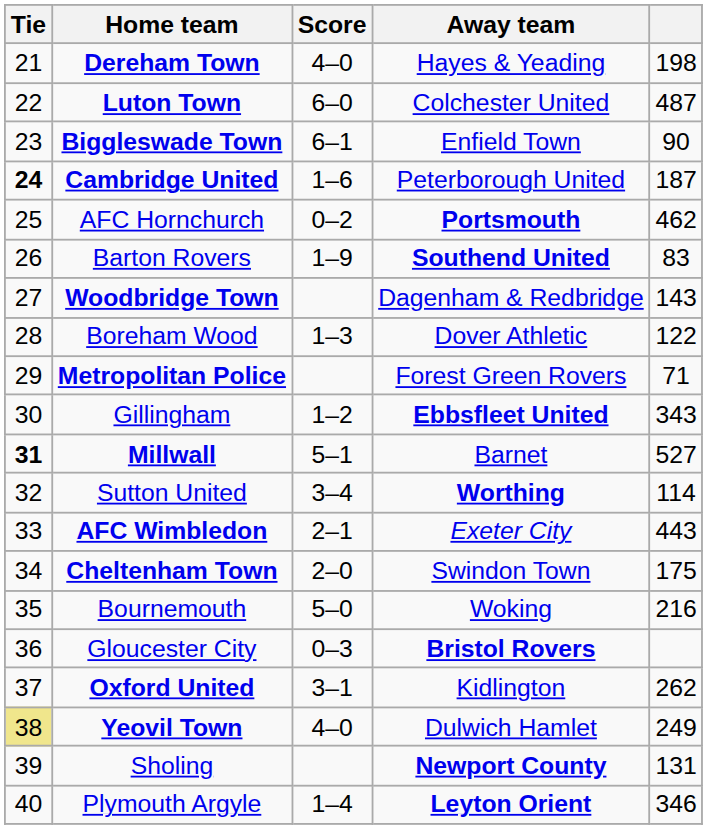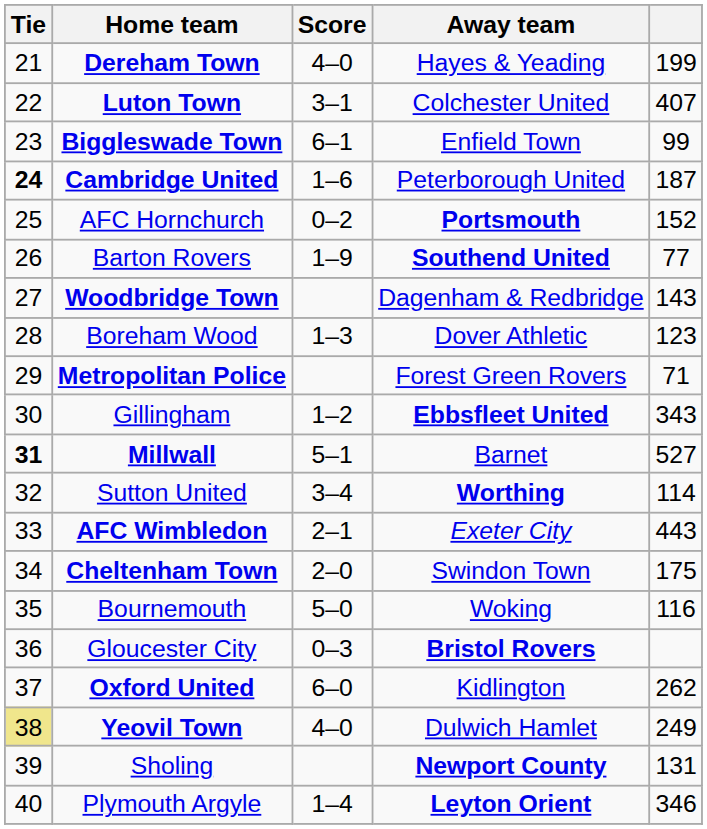 <table class="wikitable" style="text-align: center; font-size:85%">
 <tr>
 <th>Tie</th>
 <th>Home team</th>
 <th>Score</th>
 <th>Away team</th>
 <th></th>
 </tr>
 <tr>
 <td>21</td>
 <td><strong><a href='#'>Dereham Town</a></strong></td>
 <td>4–0</td>
 <td><a href='#'>Hayes & Yeading</a></td>
-<td>198</td>
+<td>199</td>
 </tr>
 <tr>
 <td>22</td>
 <td><strong><a href='#'>Luton Town</a></strong></td>
-<td>6–0</td>
+<td>3–1</td>
 <td><a href='#'>Colchester United</a></td>
-<td>487</td>
+<td>407</td>
 </tr>
 <tr>
 <td>23</td>
 <td><strong><a href='#'>Biggleswade Town</a></strong></td>
 <td>6–1</td>
 <td><a href='#'>Enfield Town</a></td>
-<td>90</td>
+<td>99</td>
 </tr>
 <tr>
 <td><strong>24</strong></td>
 <td><strong><a href='#'>Cambridge United</a></strong></td>
 <td>1–6</td>
 <td><a href='#'>Peterborough United</a></td>
 <td>187</td>
 </tr>
 <tr>
 <td>25</td>
 <td><a href='#'>AFC Hornchurch</a></td>
 <td>0–2</td>
 <td><strong><a href='#'>Portsmouth</a></strong></td>
-<td>462</td>
+<td>152</td>
 </tr>
 <tr>
 <td>26</td>
 <td><a href='#'>Barton Rovers</a></td>
 <td>1–9</td>
 <td><strong><a href='#'>Southend United</a></strong></td>
-<td>83</td>
+<td>77</td>
 </tr>
 <tr>
 <td>27</td>
 <td><strong><a href='#'>Woodbridge Town</a></strong></td>
 <td></td>
 <td><a href='#'>Dagenham & Redbridge</a></td>
 <td>143</td>
 </tr>
 <tr>
 <td>28</td>
 <td><a href='#'>Boreham Wood</a></td>
 <td>1–3</td>
 <td><a href='#'>Dover Athletic</a></td>
-<td>122</td>
+<td>123</td>
 </tr>
 <tr>
 <td>29</td>
 <td><strong><a href='#'>Metropolitan Police</a></strong></td>
 <td></td>
 <td><a href='#'>Forest Green Rovers</a></td>
 <td>71</td>
 </tr>
 <tr>
 <td>30</td>
 <td><a href='#'>Gillingham</a></td>
 <td>1–2</td>
 <td><strong><a href='#'>Ebbsfleet United</a></strong></td>
 <td>343</td>
 </tr>
 <tr>
 <td><strong>31</strong></td>
 <td><strong><a href='#'>Millwall</a></strong></td>
 <td>5–1</td>
 <td><a href='#'>Barnet</a></td>
 <td>527</td>
 </tr>
 <tr>
 <td>32</td>
 <td><a href='#'>Sutton United</a></td>
 <td>3–4 </td>
 <td><strong><a href='#'>Worthing</a></strong></td>
 <td>114</td>
 </tr>
 <tr>
 <td>33</td>
 <td><strong><a href='#'>AFC Wimbledon</a></strong></td>
 <td>2–1</td>
 <td><em><a href='#'>Exeter City</a></em></td>
 <td>443</td>
 </tr>
 <tr>
 <td>34</td>
 <td><strong><a href='#'>Cheltenham Town</a></strong></td>
 <td>2–0</td>
 <td><a href='#'>Swindon Town</a></td>
 <td>175</td>
 </tr>
 <tr>
 <td>35</td>
 <td><a href='#'>Bournemouth</a></td>
 <td>5–0</td>
 <td><a href='#'>Woking</a></td>
-<td>216</td>
+<td>116</td>
 </tr>
 <tr>
 <td>36</td>
 <td><a href='#'>Gloucester City</a></td>
 <td>0–3</td>
 <td><strong><a href='#'>Bristol Rovers</a></strong></td>
 <td></td>
 </tr>
 <tr>
 <td>37</td>
 <td><strong><a href='#'>Oxford United</a></strong></td>
-<td>3–1</td>
+<td>6–0</td>
 <td><a href='#'>Kidlington</a></td>
 <td>262</td>
 </tr>
 <tr>
 <td style="background: khaki;">38</td>
 <td><strong><a href='#'>Yeovil Town</a></strong></td>
 <td>4–0</td>
 <td><a href='#'>Dulwich Hamlet</a></td>
 <td>249</td>
 </tr>
 <tr>
 <td>39</td>
 <td><a href='#'>Sholing</a></td>
 <td></td>
 <td><strong><a href='#'>Newport County</a></strong></td>
 <td>131</td>
 </tr>
 <tr>
 <td>40</td>
 <td><a href='#'>Plymouth Argyle</a></td>
 <td>1–4</td>
 <td><strong><a href='#'>Leyton Orient</a></strong></td>
 <td>346</td>
 </tr>
 </table>
